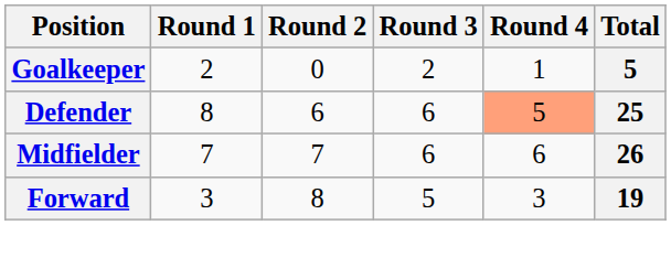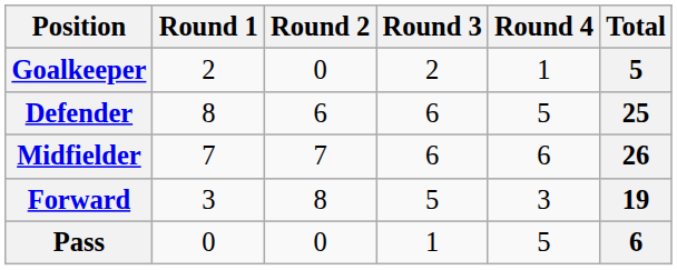 <table class="wikitable sortable" style="text-align:center">
 <tr>
 <th>Position</th>
 <th>Round 1</th>
 <th>Round 2</th>
 <th>Round 3</th>
 <th>Round 4</th>
 <th>Total</th>
 </tr>
 <tr>
 <th><a href='#'>Goalkeeper</a></th>
 <td>2</td>
 <td>0</td>
 <td>2</td>
 <td>1</td>
 <th>5</th>
 </tr>
 <tr>
 <th><a href='#'>Defender</a></th>
 <td>8</td>
 <td>6</td>
 <td>6</td>
-<td style="background: lightsalmon;">5</td>
+<td>5</td>
 <th>25</th>
 </tr>
 <tr>
 <th><a href='#'>Midfielder</a></th>
 <td>7</td>
 <td>7</td>
 <td>6</td>
 <td>6</td>
 <th>26</th>
 </tr>
 <tr>
 <th><a href='#'>Forward</a></th>
 <td>3</td>
 <td>8</td>
 <td>5</td>
 <td>3</td>
 <th>19</th>
 </tr>
+<tr>
+<th>Pass</th>
+<td>0</td>
+<td>0</td>
+<td>1</td>
+<td>5</td>
+<th>6</th>
+</tr>
 </table>
